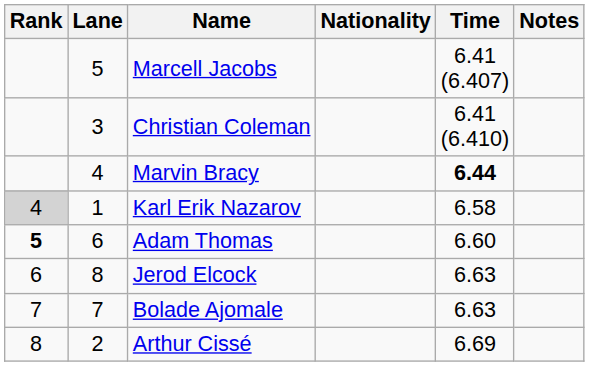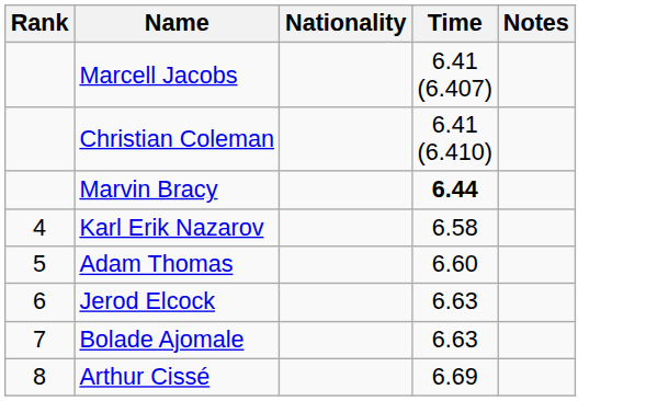 <table class="wikitable sortable" style="text-align:center">
 <tr>
 <th>Rank</th>
-<th>Lane</th>
 <th>Name</th>
 <th>Nationality</th>
 <th>Time</th>
 <th>Notes</th>
 </tr>
 <tr>
 <td></td>
-<td>5</td>
 <td align=left><a href='#'>Marcell Jacobs</a></td>
 <td align=left></td>
 <td>6.41<br>(6.407)</td>
 <td> </td>
 </tr>
 <tr>
 <td></td>
-<td>3</td>
 <td align=left><a href='#'>Christian Coleman</a></td>
 <td align=left></td>
 <td>6.41<br>(6.410)</td>
 <td></td>
 </tr>
 <tr>
 <td></td>
-<td>4</td>
 <td align=left><a href='#'>Marvin Bracy</a></td>
 <td align=left></td>
 <td><strong>6.44</strong></td>
 <td></td>
 </tr>
 <tr>
-<td style="background: lightgrey;">4</td>
-<td>1</td>
+<td>4</td>
 <td align="left"><a href='#'>Karl Erik Nazarov</a></td>
 <td align="left"></td>
 <td>6.58</td>
 <td></td>
 </tr>
 <tr>
-<td><strong>5</strong></td>
-<td>6</td>
+<td>5</td>
 <td align="left"><a href='#'>Adam Thomas</a></td>
 <td align="left"></td>
 <td>6.60</td>
 <td></td>
 </tr>
 <tr>
 <td>6</td>
-<td>8</td>
 <td align="left"><a href='#'>Jerod Elcock</a></td>
 <td align="left"></td>
 <td>6.63</td>
 <td></td>
 </tr>
 <tr>
-<td>7</td>
 <td>7</td>
 <td align="left"><a href='#'>Bolade Ajomale</a></td>
 <td align="left"></td>
 <td>6.63</td>
 <td></td>
 </tr>
 <tr>
 <td>8</td>
-<td>2</td>
 <td align="left"><a href='#'>Arthur Cissé</a></td>
 <td align="left"></td>
 <td>6.69</td>
 <td></td>
 </tr>
 </table>
